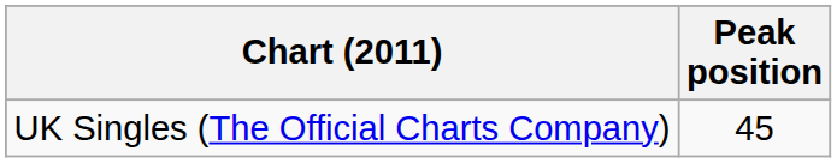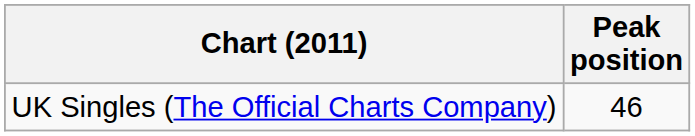 <table class="wikitable sortable">
 <tr>
 <th>Chart (2011)</th>
 <th>Peak<br>position</th>
 </tr>
 <tr>
 <td>UK Singles (<a href='#'>The Official Charts Company</a>)</td>
-<td style="text-align:center;">45</td>
+<td style="text-align:center;">46</td>
 </tr>
 </table>
